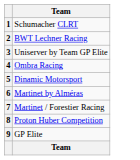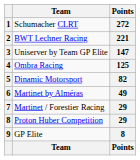 <table class="wikitable" style="font-size: 85%; text-align:center">
 <tr valign="top">
 <th valign="middle"></th>
 <th valign="middle">Team</th>
+<th valign="middle">Points</th>
 </tr>
 <tr>
 <th>1</th>
 <td align="left"> Schumacher <a href='#'>CLRT</a></td>
+<th>272</th>
 </tr>
 <tr>
 <th>2</th>
 <td align="left"> <a href='#'>BWT Lechner Racing</a></td>
+<th>221</th>
 </tr>
 <tr>
 <th>3</th>
 <td align="left"> Uniserver by Team GP Elite</td>
+<th>147</th>
 </tr>
 <tr>
 <th>4</th>
 <td align="left"> <a href='#'>Ombra Racing</a></td>
+<th>125</th>
 </tr>
 <tr>
 <th>5</th>
 <td align="left"> <a href='#'>Dinamic Motorsport</a></td>
+<th>82</th>
 </tr>
 <tr>
 <th>6</th>
 <td align="left"> <a href='#'>Martinet by Alméras</a></td>
+<th>49</th>
 </tr>
 <tr>
 <th>7</th>
 <td align="left"> <a href='#'>Martinet</a> / Forestier Racing</td>
+<th>29</th>
 </tr>
 <tr>
 <th>8</th>
 <td align="left"> <a href='#'>Proton Huber Competition</a></td>
+<th>29</th>
 </tr>
 <tr>
 <th>9</th>
 <td align="left"> GP Elite</td>
+<th>8</th>
 </tr>
 <tr>
 <th valign="middle"></th>
 <th valign="middle">Team</th>
+<th valign="middle">Points</th>
 </tr>
 </table>
